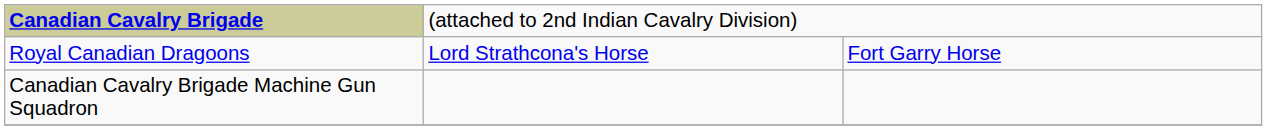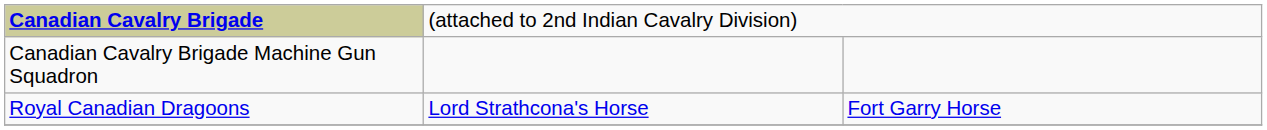 <table class="wikitable">
 <tr>
 <td style="background:#CCCC99;"><strong><a href='#'>Canadian Cavalry Brigade</a>   </strong></td>
 <td colspan="2">(attached to 2nd Indian Cavalry Division)</td>
+</tr>
+<tr>
+<td>Canadian Cavalry Brigade Machine Gun Squadron</td>
+<td></td>
+<td></td>
 </tr>
 <tr>
 <td width="320pt"><a href='#'>Royal Canadian Dragoons</a></td>
 <td width="320pt"><a href='#'>Lord Strathcona's Horse</a></td>
 <td width="320pt"><a href='#'>Fort Garry Horse</a></td>
 </tr>
 <tr>
-<td>Canadian Cavalry Brigade Machine Gun Squadron</td>
-<td></td>
-<td></td>
-</tr>
-<tr>
 </tr>
 </table>
